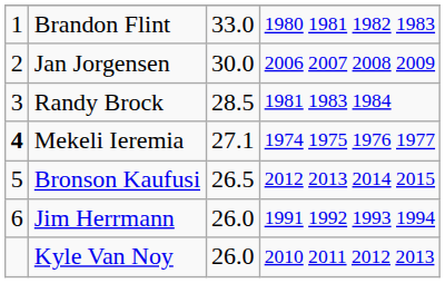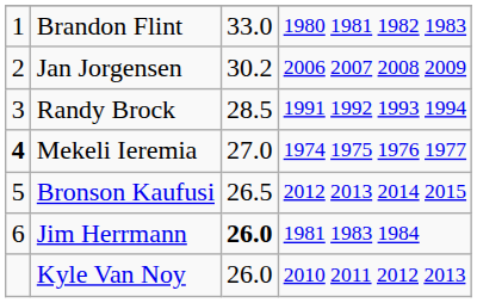 <table class="wikitable">
 <tr>
 </tr>
 <tr>
 <td>1</td>
 <td>Brandon Flint</td>
 <td>33.0</td>
 <td style="font-size:80%;"><a href='#'>1980</a> <a href='#'>1981</a> <a href='#'>1982</a> <a href='#'>1983</a></td>
 </tr>
 <tr>
 <td>2</td>
 <td>Jan Jorgensen</td>
-<td>30.0</td>
+<td>30.2</td>
 <td style="font-size:80%;"><a href='#'>2006</a> <a href='#'>2007</a> <a href='#'>2008</a> <a href='#'>2009</a></td>
 </tr>
 <tr>
 <td>3</td>
 <td>Randy Brock</td>
 <td>28.5</td>
-<td style="font-size:80%;"><a href='#'>1981</a> <a href='#'>1983</a> <a href='#'>1984</a></td>
+<td style="font-size:80%;"><a href='#'>1991</a> <a href='#'>1992</a> <a href='#'>1993</a> <a href='#'>1994</a></td>
 </tr>
 <tr>
 <td><strong>4</strong></td>
 <td>Mekeli Ieremia</td>
-<td>27.1</td>
+<td>27.0</td>
 <td style="font-size:80%;"><a href='#'>1974</a> <a href='#'>1975</a> <a href='#'>1976</a> <a href='#'>1977</a></td>
 </tr>
 <tr>
 <td>5</td>
 <td><a href='#'>Bronson Kaufusi</a></td>
 <td>26.5</td>
 <td style="font-size:80%;"><a href='#'>2012</a> <a href='#'>2013</a> <a href='#'>2014</a> <a href='#'>2015</a></td>
 </tr>
 <tr>
 <td>6</td>
 <td><a href='#'>Jim Herrmann</a></td>
-<td>26.0</td>
-<td style="font-size:80%;"><a href='#'>1991</a> <a href='#'>1992</a> <a href='#'>1993</a> <a href='#'>1994</a></td>
+<td><strong>26.0</strong></td>
+<td style="font-size:80%;"><a href='#'>1981</a> <a href='#'>1983</a> <a href='#'>1984</a></td>
 </tr>
 <tr>
 <td></td>
 <td><a href='#'>Kyle Van Noy</a></td>
 <td>26.0</td>
 <td style="font-size:80%;"><a href='#'>2010</a> <a href='#'>2011</a> <a href='#'>2012</a> <a href='#'>2013</a></td>
 </tr>
 </table>
